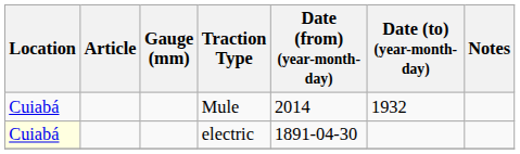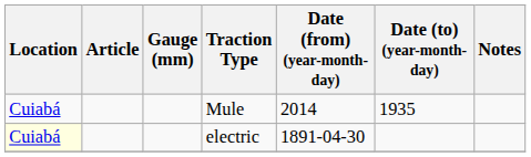 <table class="wikitable sortable">
 <tr>
 <th>Location</th>
 <th>Article</th>
 <th>Gauge<br> (mm)</th>
 <th>Traction<br>Type</th>
 <th width=80px>Date (from)<br><small>(year-month-day)</small></th>
 <th width=80px>Date (to)<br><small>(year-month-day)</small></th>
 <th>Notes</th>
 </tr>
 <tr>
 <td><a href='#'>Cuiabá</a></td>
 <td> </td>
 <td align=right></td>
 <td>Mule</td>
 <td>2014</td>
-<td>1932</td>
+<td>1935</td>
 <td></td>
 </tr>
 <tr>
 <td style="background: lightyellow;"><a href='#'>Cuiabá</a></td>
 <td> </td>
 <td align=right></td>
 <td>electric</td>
 <td>1891-04-30</td>
 <td></td>
 <td></td>
 </tr>
 <tr>
 </tr>
 </table>
